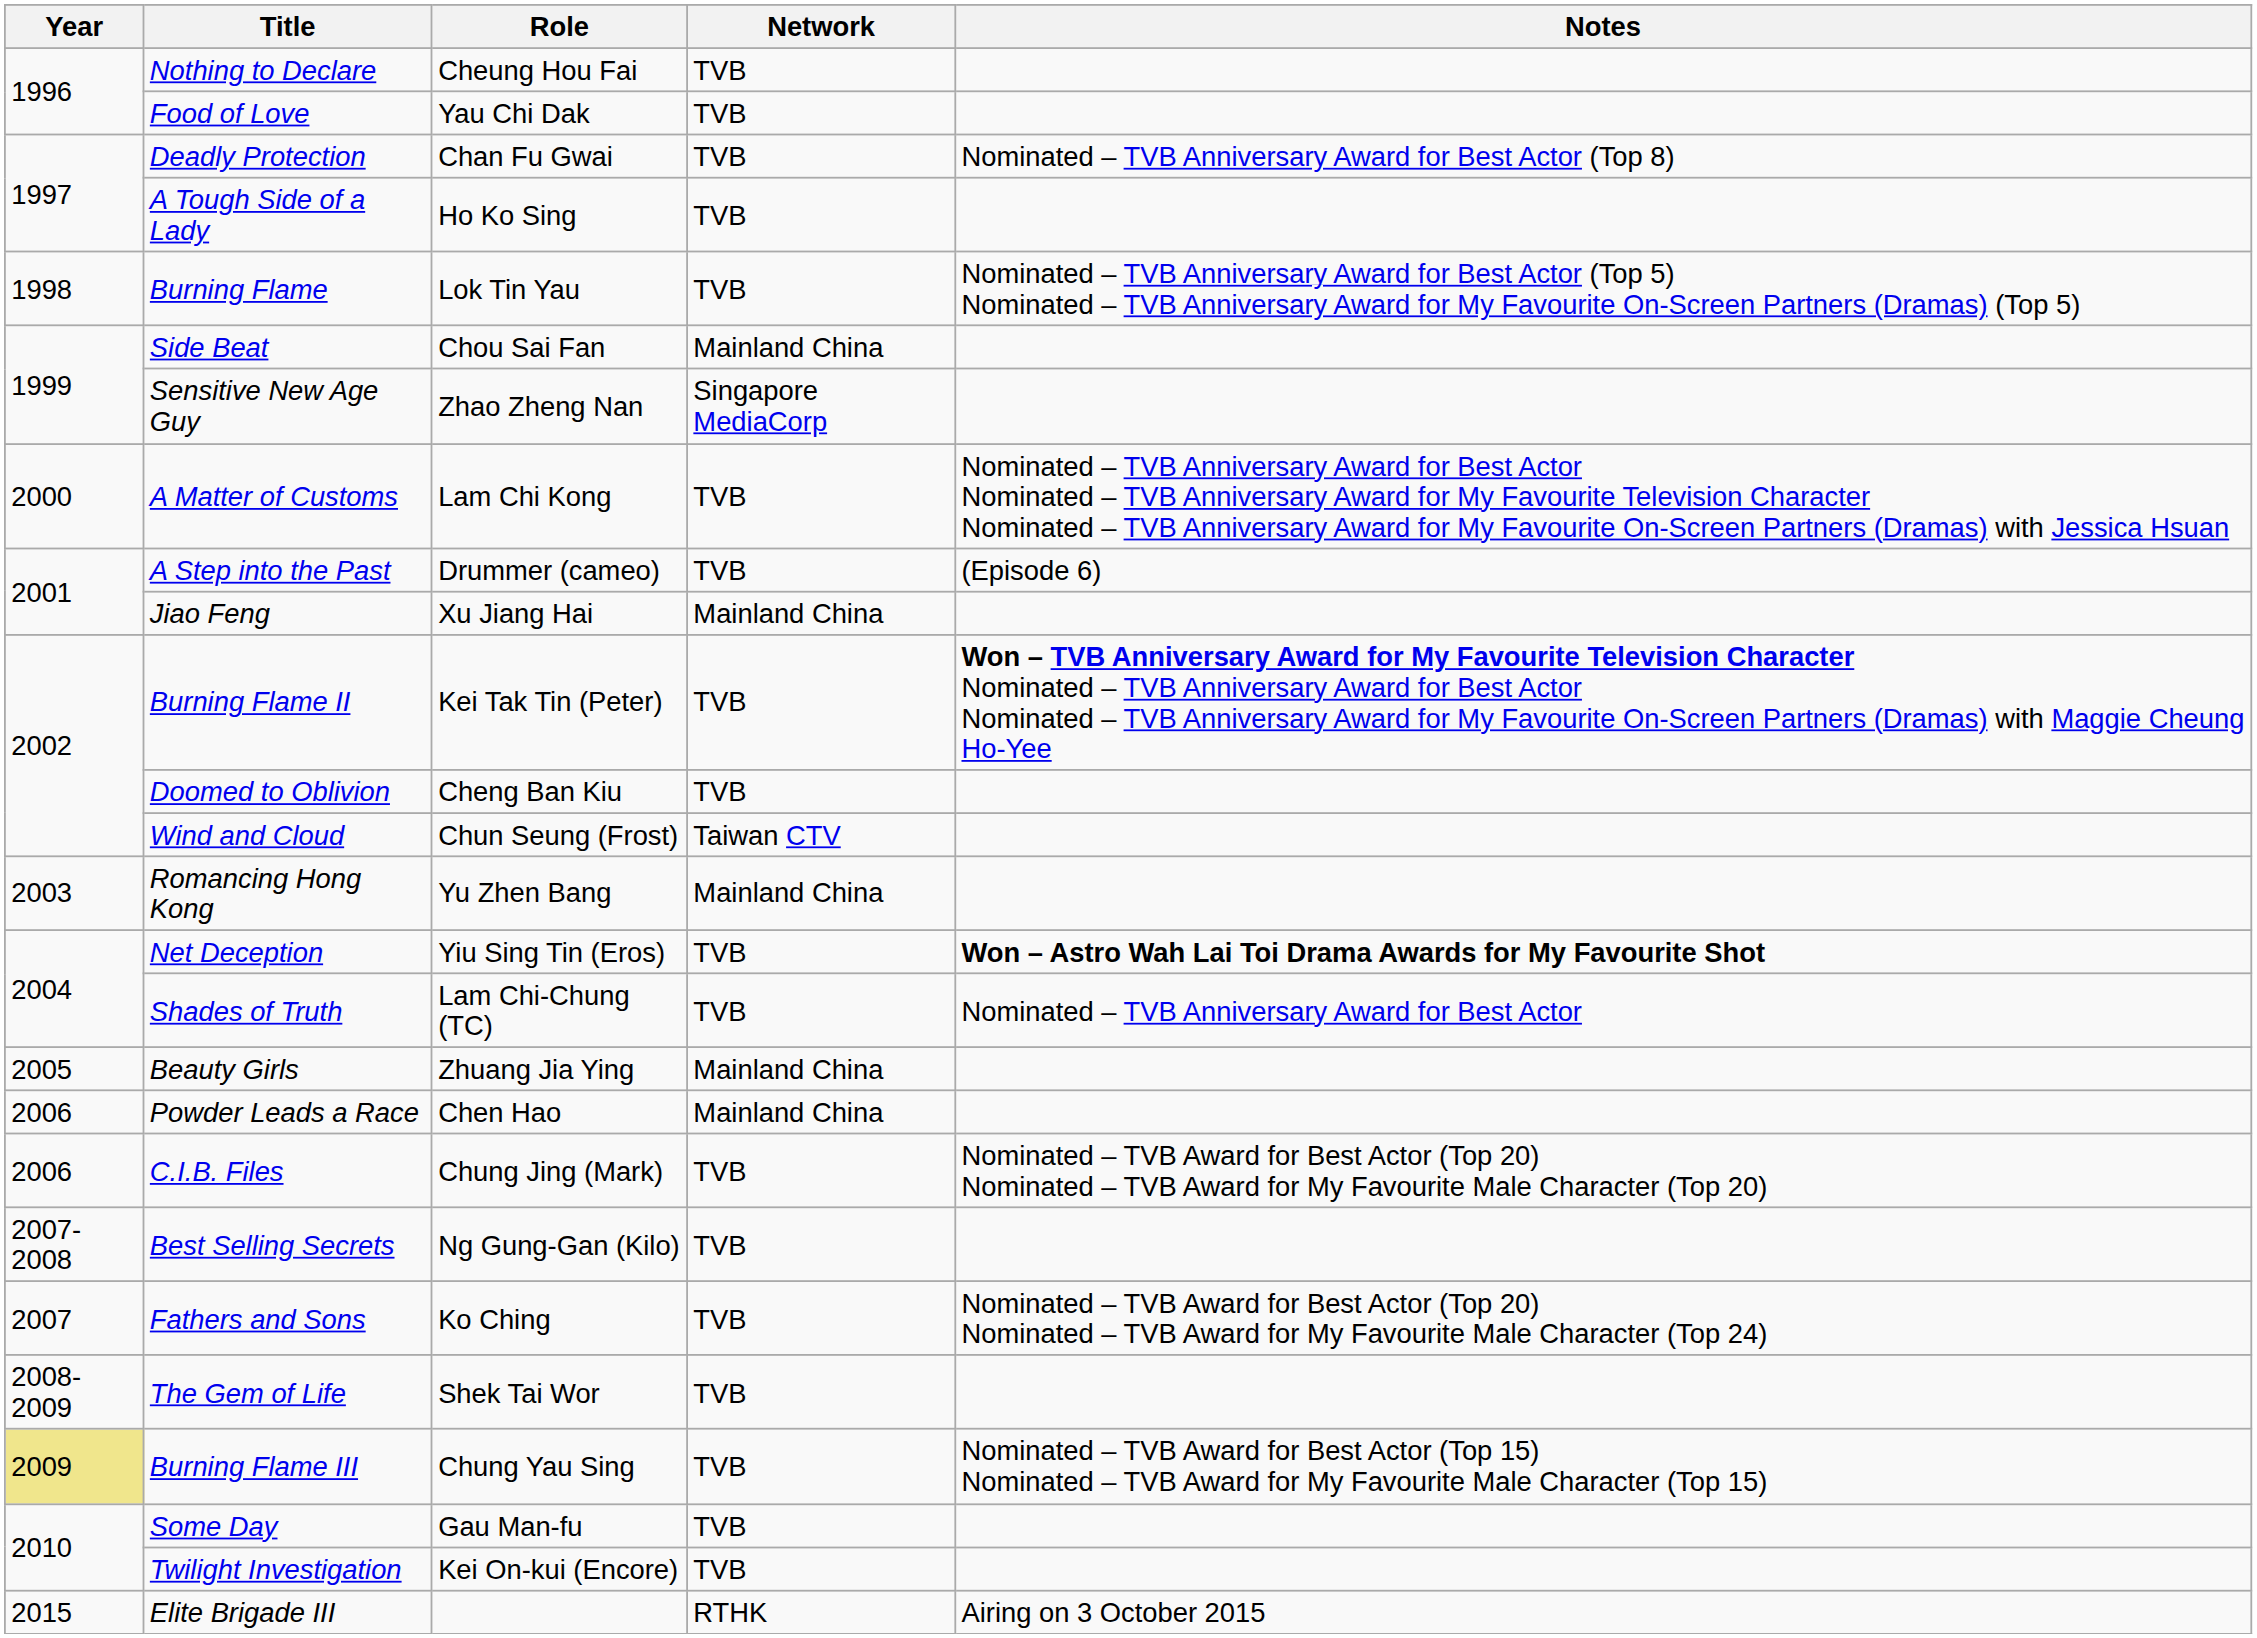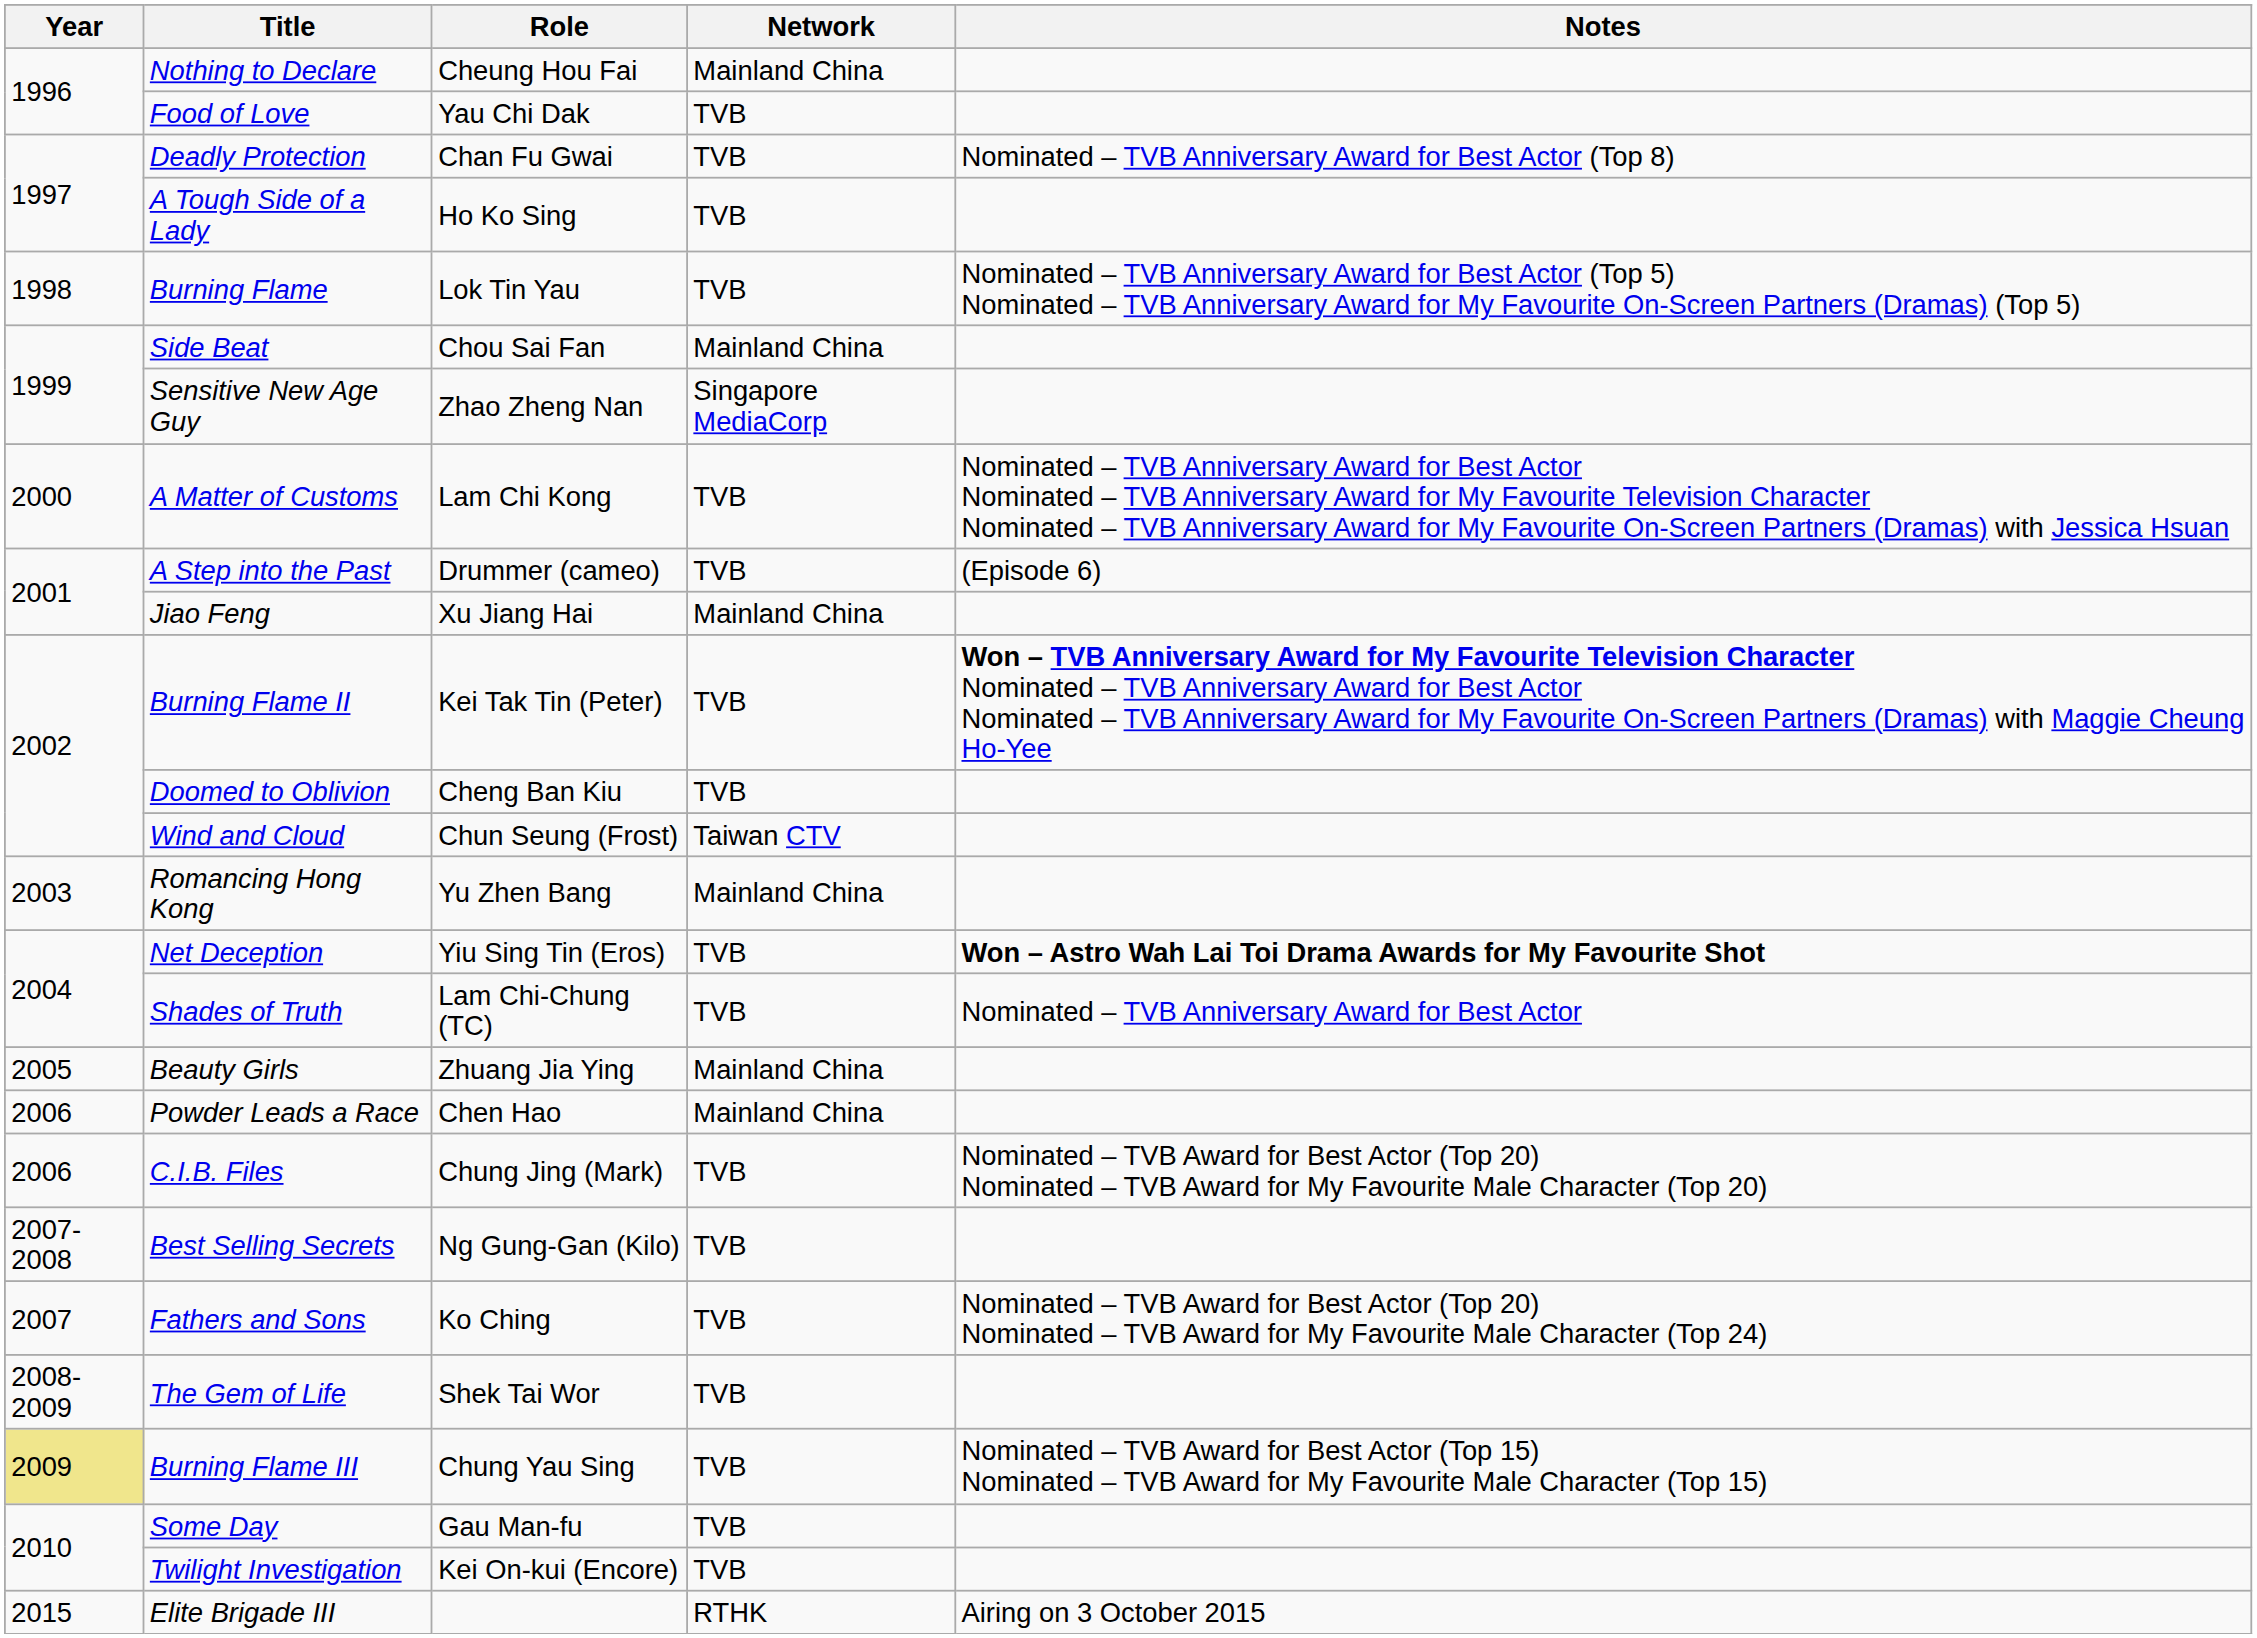 <table class="wikitable" style="font-size: 95%;">
 <tr>
 <th>Year</th>
 <th>Title</th>
 <th>Role</th>
 <th>Network</th>
 <th>Notes</th>
 </tr>
 <tr>
 <td rowspan=2>1996</td>
 <td><em><a href='#'>Nothing to Declare</a></em></td>
 <td>Cheung Hou Fai</td>
-<td>TVB</td>
+<td>Mainland China</td>
 <td></td>
 </tr>
 <tr>
 <td><em><a href='#'>Food of Love</a></em></td>
 <td>Yau Chi Dak</td>
 <td>TVB</td>
 <td></td>
 </tr>
 <tr>
 <td rowspan=2>1997</td>
 <td><em><a href='#'>Deadly Protection</a></em></td>
 <td>Chan Fu Gwai</td>
 <td>TVB</td>
 <td>Nominated – <a href='#'>TVB Anniversary Award for Best Actor</a> (Top 8)</td>
 </tr>
 <tr>
 <td><em><a href='#'>A Tough Side of a Lady</a></em></td>
 <td>Ho Ko Sing</td>
 <td>TVB</td>
 <td></td>
 </tr>
 <tr>
 <td>1998</td>
 <td><em><a href='#'>Burning Flame</a></em></td>
 <td>Lok Tin Yau</td>
 <td>TVB</td>
 <td>Nominated – <a href='#'>TVB Anniversary Award for Best Actor</a> (Top 5)<br>Nominated – <a href='#'>TVB Anniversary Award for My Favourite On-Screen Partners (Dramas)</a> (Top 5)</td>
 </tr>
 <tr>
 <td rowspan=2>1999</td>
 <td><em><a href='#'>Side Beat</a></em></td>
 <td>Chou Sai Fan</td>
 <td>Mainland China</td>
 <td></td>
 </tr>
 <tr>
 <td><em>Sensitive New Age Guy</em></td>
 <td>Zhao Zheng Nan</td>
 <td>Singapore <a href='#'>MediaCorp</a></td>
 <td></td>
 </tr>
 <tr>
 <td>2000</td>
 <td><em><a href='#'>A Matter of Customs</a></em></td>
 <td>Lam Chi Kong</td>
 <td>TVB</td>
 <td>Nominated – <a href='#'>TVB Anniversary Award for Best Actor</a> <br> Nominated – <a href='#'>TVB Anniversary Award for My Favourite Television Character</a><br>Nominated – <a href='#'>TVB Anniversary Award for My Favourite On-Screen Partners (Dramas)</a> with <a href='#'>Jessica Hsuan</a></td>
 </tr>
 <tr>
 <td rowspan=2>2001</td>
 <td><em><a href='#'>A Step into the Past</a></em></td>
 <td>Drummer (cameo)</td>
 <td>TVB</td>
 <td>(Episode 6)</td>
 </tr>
 <tr>
 <td><em>Jiao Feng</em></td>
 <td>Xu Jiang Hai</td>
 <td>Mainland China</td>
 <td></td>
 </tr>
 <tr>
 <td rowspan=3>2002</td>
 <td><em><a href='#'>Burning Flame II</a></em></td>
 <td>Kei Tak Tin (Peter)</td>
 <td>TVB</td>
 <td><strong>Won – <a href='#'>TVB Anniversary Award for My Favourite Television Character</a></strong> <br> Nominated – <a href='#'>TVB Anniversary Award for Best Actor</a><br> Nominated – <a href='#'>TVB Anniversary Award for My Favourite On-Screen Partners (Dramas)</a> with <a href='#'>Maggie Cheung Ho-Yee</a></td>
 </tr>
 <tr>
 <td><em><a href='#'>Doomed to Oblivion</a></em></td>
 <td>Cheng Ban Kiu</td>
 <td>TVB</td>
 <td></td>
 </tr>
 <tr>
 <td><em><a href='#'>Wind and Cloud</a></em></td>
 <td>Chun Seung (Frost)</td>
 <td>Taiwan <a href='#'>CTV</a></td>
 <td></td>
 </tr>
 <tr>
 <td>2003</td>
 <td><em>Romancing Hong Kong</em></td>
 <td>Yu Zhen Bang</td>
 <td>Mainland China</td>
 <td></td>
 </tr>
 <tr>
 <td rowspan=2>2004</td>
 <td><em><a href='#'>Net Deception</a></em></td>
 <td>Yiu Sing Tin (Eros)</td>
 <td>TVB</td>
 <td><strong>Won – Astro Wah Lai Toi Drama Awards for My Favourite Shot</strong></td>
 </tr>
 <tr>
 <td><em><a href='#'>Shades of Truth</a></em></td>
 <td>Lam Chi-Chung (TC)</td>
 <td>TVB</td>
 <td>Nominated – <a href='#'>TVB Anniversary Award for Best Actor</a></td>
 </tr>
 <tr>
 <td>2005</td>
 <td><em>Beauty Girls</em></td>
 <td>Zhuang Jia Ying</td>
 <td>Mainland China</td>
 <td></td>
 </tr>
 <tr>
 <td>2006</td>
 <td><em>Powder Leads a Race</em></td>
 <td>Chen Hao</td>
 <td>Mainland China</td>
 <td></td>
 </tr>
 <tr>
 <td>2006</td>
 <td><em><a href='#'>C.I.B. Files</a></em></td>
 <td>Chung Jing (Mark)</td>
 <td>TVB</td>
 <td>Nominated – TVB Award for Best Actor (Top 20) <br> Nominated – TVB Award for My Favourite Male Character (Top 20)</td>
 </tr>
 <tr>
 <td>2007-2008</td>
 <td><em><a href='#'>Best Selling Secrets</a></em></td>
 <td>Ng Gung-Gan (Kilo)</td>
 <td>TVB</td>
 <td></td>
 </tr>
 <tr>
 <td>2007</td>
 <td><em><a href='#'>Fathers and Sons</a></em></td>
 <td>Ko Ching</td>
 <td>TVB</td>
 <td>Nominated – TVB Award for Best Actor (Top 20) <br> Nominated – TVB Award for My Favourite Male Character (Top 24)</td>
 </tr>
 <tr>
 <td>2008-2009</td>
 <td><em><a href='#'>The Gem of Life</a></em></td>
 <td>Shek Tai Wor</td>
 <td>TVB</td>
 <td></td>
 </tr>
 <tr>
 <td style="background: khaki;">2009</td>
 <td><em><a href='#'>Burning Flame III</a></em></td>
 <td>Chung Yau Sing</td>
 <td>TVB</td>
 <td>Nominated – TVB Award for Best Actor (Top 15)<br> Nominated – TVB Award for My Favourite Male Character (Top 15)</td>
 </tr>
 <tr>
 <td rowspan=2>2010</td>
 <td><em><a href='#'>Some Day</a></em></td>
 <td>Gau Man-fu</td>
 <td>TVB</td>
 <td></td>
 </tr>
 <tr>
 <td><em><a href='#'>Twilight Investigation</a></em></td>
 <td>Kei On-kui (Encore)</td>
 <td>TVB</td>
 <td></td>
 </tr>
 <tr>
 <td>2015</td>
 <td><em>Elite Brigade III</em></td>
 <td></td>
 <td>RTHK</td>
 <td>Airing on 3 October 2015</td>
 </tr>
 </table>
